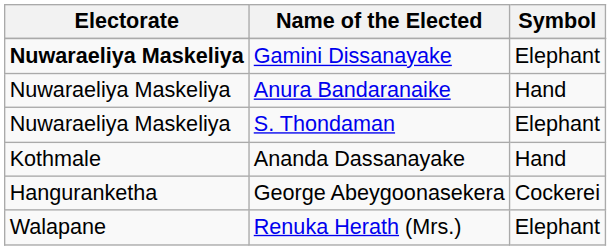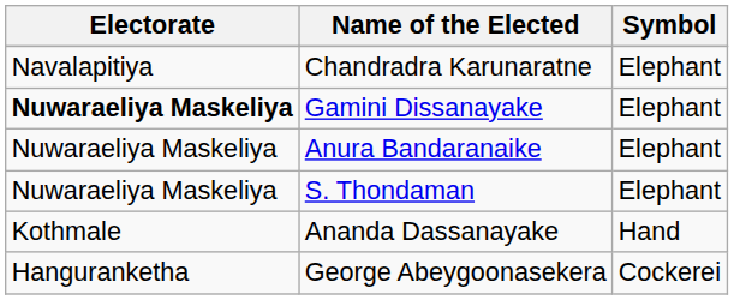 <table class="wikitable" border="1">
 <tr>
 <th>Electorate</th>
 <th>Name of the Elected</th>
 <th>Symbol</th>
 </tr>
 <tr>
 </tr>
 <tr>
+<td>Navalapitiya</td>
+<td>Chandradra Karunaratne</td>
+<td>Elephant</td>
+</tr>
+<tr>
 <td><strong>Nuwaraeliya  Maskeliya</strong></td>
 <td><a href='#'>Gamini Dissanayake</a></td>
 <td>Elephant</td>
 </tr>
 <tr>
 <td>Nuwaraeliya  Maskeliya</td>
 <td><a href='#'>Anura Bandaranaike</a></td>
-<td>Hand</td>
+<td>Elephant</td>
 </tr>
 <tr>
 <td>Nuwaraeliya  Maskeliya</td>
 <td><a href='#'>S. Thondaman</a></td>
 <td>Elephant</td>
 </tr>
 <tr>
 <td>Kothmale</td>
 <td>Ananda Dassanayake</td>
 <td>Hand</td>
 </tr>
 <tr>
 <td>Hanguranketha</td>
 <td>George Abeygoonasekera</td>
 <td>Cockerei</td>
 </tr>
-<tr>
-<td>Walapane</td>
-<td><a href='#'>Renuka Herath</a> (Mrs.)</td>
-<td>Elephant</td>
-</tr>
 </table>
